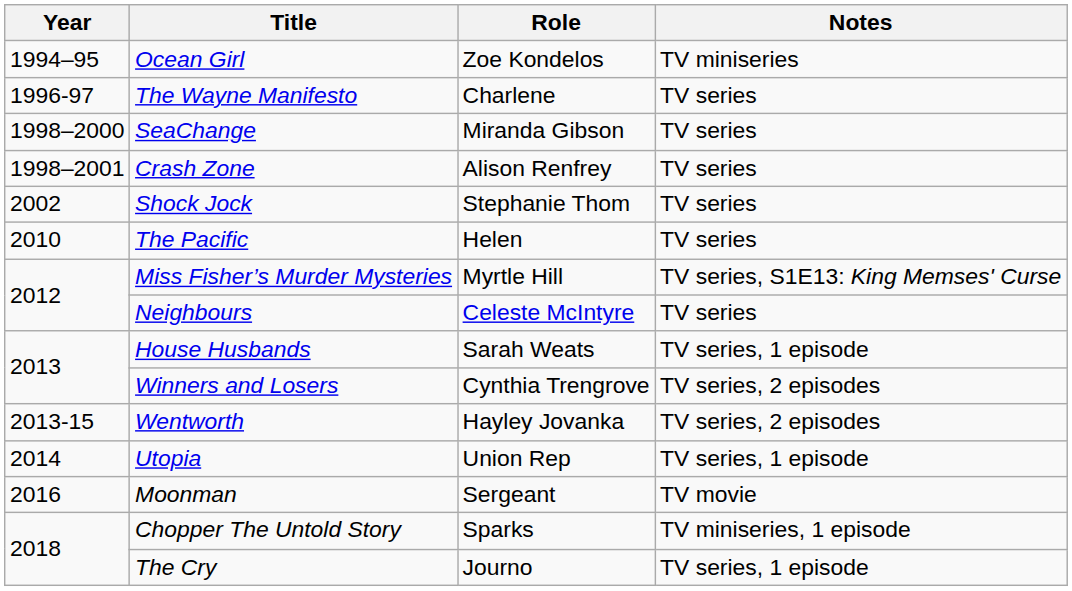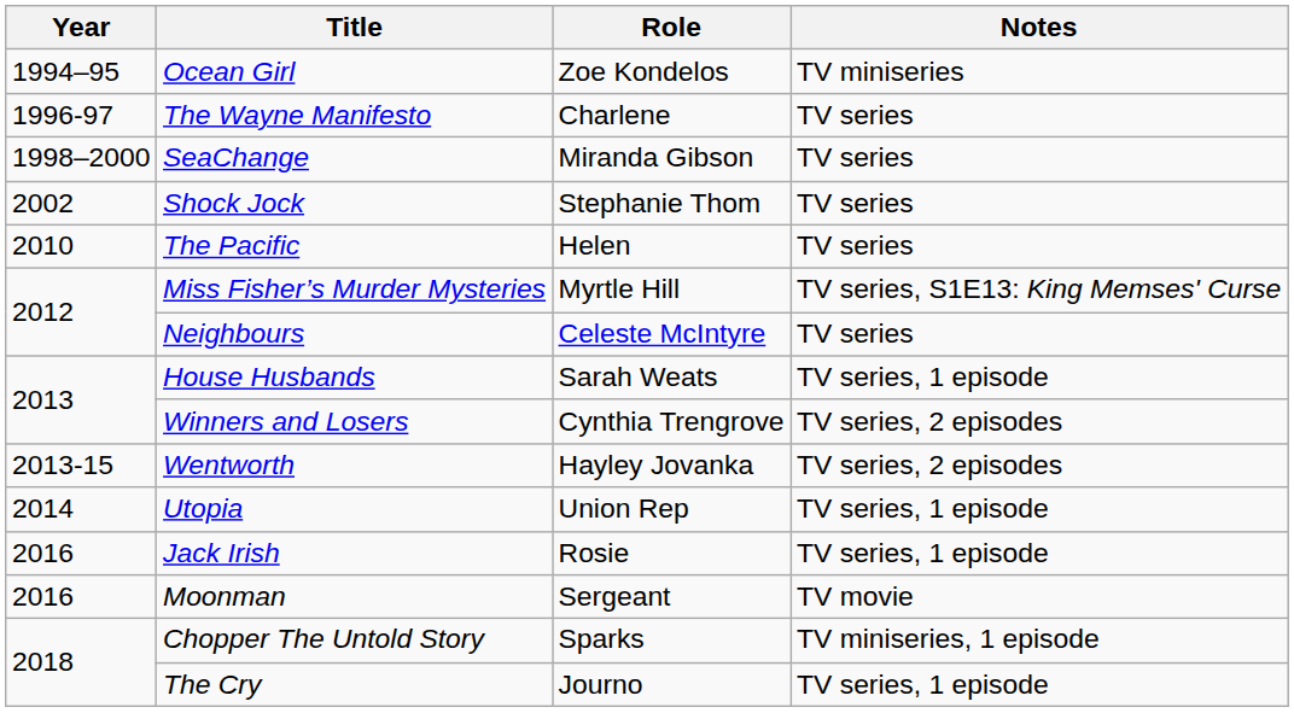 <table class="wikitable sortable plainrowheaders">
 <tr>
 <th scope="col">Year</th>
 <th scope="col">Title</th>
 <th scope="col">Role</th>
 <th scope="col" class="unsortable">Notes</th>
 </tr>
 <tr>
 <td>1994–95</td>
 <td><em><a href='#'>Ocean Girl</a></em></td>
 <td>Zoe Kondelos</td>
 <td>TV miniseries</td>
 </tr>
 <tr>
 <td>1996-97</td>
 <td><em><a href='#'>The Wayne Manifesto</a></em></td>
 <td>Charlene</td>
 <td>TV series</td>
 </tr>
 <tr>
 <td>1998–2000</td>
 <td><em><a href='#'>SeaChange</a></em></td>
 <td>Miranda Gibson</td>
-<td>TV series</td>
-</tr>
-<tr>
-<td>1998–2001</td>
-<td><em><a href='#'>Crash Zone</a></em></td>
-<td>Alison Renfrey</td>
 <td>TV series</td>
 </tr>
 <tr>
 <td>2002</td>
 <td><em><a href='#'>Shock Jock</a></em></td>
 <td>Stephanie Thom</td>
 <td>TV series</td>
 </tr>
 <tr>
 <td>2010</td>
 <td><em><a href='#'>The Pacific</a></em></td>
 <td>Helen</td>
 <td>TV series</td>
 </tr>
 <tr>
 <td rowspan="2">2012</td>
 <td><em><a href='#'>Miss Fisher’s Murder Mysteries</a></em></td>
 <td>Myrtle Hill</td>
 <td>TV series, S1E13: <em>King Memses' Curse</em></td>
 </tr>
 <tr>
 <td><em><a href='#'>Neighbours</a></em></td>
 <td><a href='#'>Celeste McIntyre</a></td>
 <td>TV series</td>
 </tr>
 <tr>
 <td rowspan="2">2013</td>
 <td><em><a href='#'>House Husbands</a></em></td>
 <td>Sarah Weats</td>
 <td>TV series, 1 episode</td>
 </tr>
 <tr>
 <td><em><a href='#'>Winners and Losers</a></em></td>
 <td>Cynthia Trengrove</td>
 <td>TV series, 2 episodes</td>
 </tr>
 <tr>
 <td>2013-15</td>
 <td><em><a href='#'>Wentworth</a></em></td>
 <td>Hayley Jovanka</td>
 <td>TV series, 2 episodes</td>
 </tr>
 <tr>
 <td>2014</td>
 <td><em><a href='#'>Utopia</a></em></td>
 <td>Union Rep</td>
 <td>TV series, 1 episode</td>
 </tr>
 <tr>
 <td>2016</td>
+<td><em><a href='#'>Jack Irish</a></em></td>
+<td>Rosie</td>
+<td>TV series, 1 episode</td>
+</tr>
+<tr>
+<td>2016</td>
 <td><em>Moonman</em></td>
 <td>Sergeant</td>
 <td>TV movie</td>
 </tr>
 <tr>
 <td rowspan="2">2018</td>
 <td><em>Chopper The Untold Story</em></td>
 <td>Sparks</td>
 <td>TV miniseries, 1 episode</td>
 </tr>
 <tr>
 <td><em>The Cry</em></td>
 <td>Journo</td>
 <td>TV series, 1 episode</td>
 </tr>
 </table>
